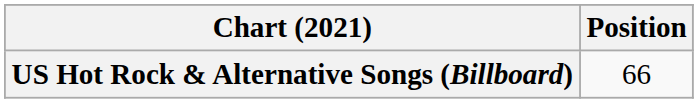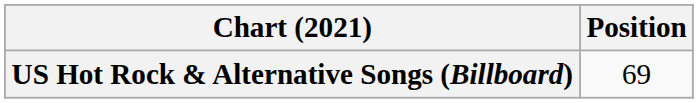 <table class="wikitable plainrowheaders" style="text-align:center">
 <tr>
 <th scope="col">Chart (2021)</th>
 <th scope="col">Position</th>
 </tr>
 <tr>
 <th scope="row">US Hot Rock & Alternative Songs (<em>Billboard</em>)</th>
-<td>66</td>
+<td>69</td>
 </tr>
 </table>
